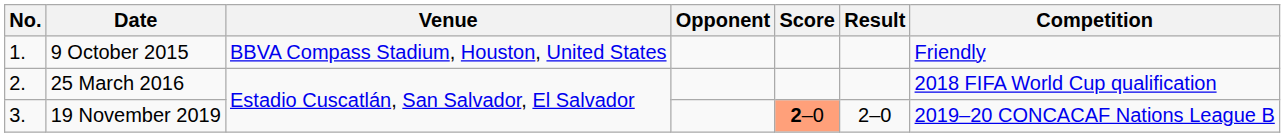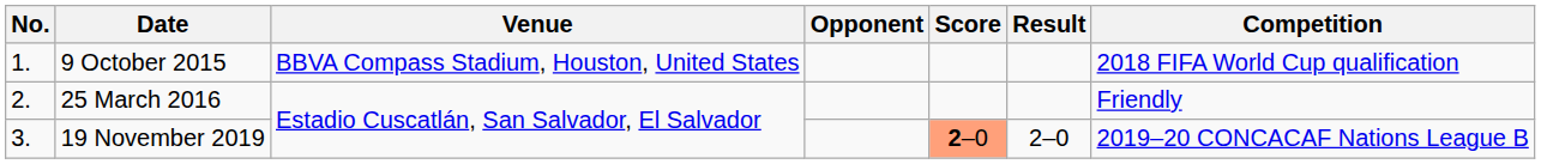 <table class="wikitable">
 <tr>
 <th>No.</th>
 <th>Date</th>
 <th>Venue</th>
 <th>Opponent</th>
 <th>Score</th>
 <th>Result</th>
 <th>Competition</th>
 </tr>
 <tr>
 <td>1.</td>
 <td>9 October 2015</td>
 <td><a href='#'>BBVA Compass Stadium</a>, <a href='#'>Houston</a>, <a href='#'>United States</a></td>
 <td></td>
 <td></td>
 <td></td>
-<td><a href='#'>Friendly</a></td>
+<td><a href='#'>2018 FIFA World Cup qualification</a></td>
 </tr>
 <tr>
 <td>2.</td>
 <td>25 March 2016</td>
 <td rowspan=2><a href='#'>Estadio Cuscatlán</a>, <a href='#'>San Salvador</a>, <a href='#'>El Salvador</a></td>
 <td></td>
 <td></td>
 <td></td>
-<td><a href='#'>2018 FIFA World Cup qualification</a></td>
+<td><a href='#'>Friendly</a></td>
 </tr>
 <tr>
 <td>3.</td>
 <td>19 November 2019</td>
 <td></td>
 <td align=center style="background: lightsalmon;"><strong>2</strong>–0</td>
 <td align=center>2–0</td>
 <td><a href='#'>2019–20 CONCACAF Nations League B</a></td>
 </tr>
 </table>
